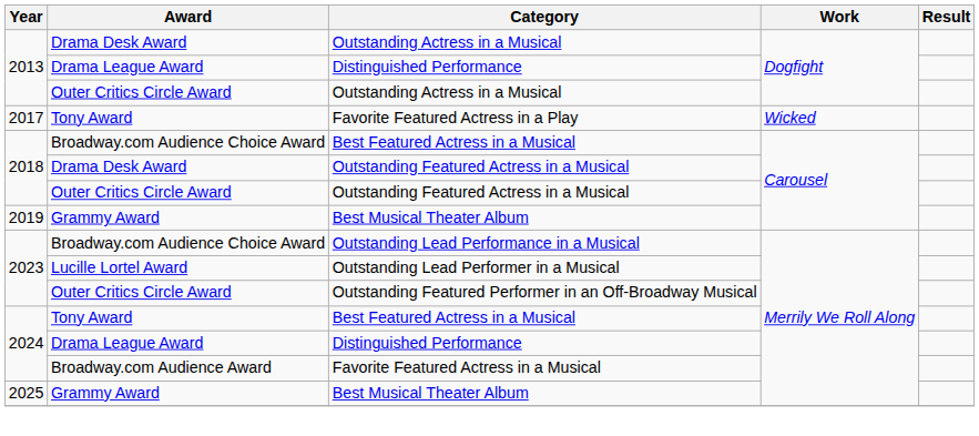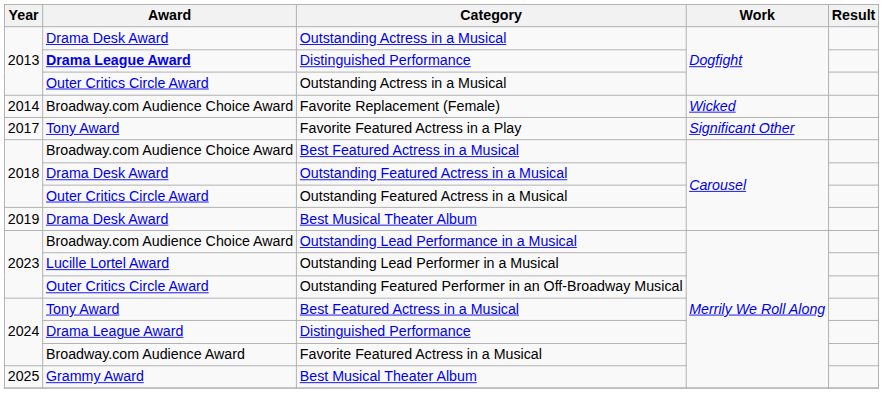 <table class="wikitable">
 <tr>
 <th>Year</th>
 <th>Award</th>
 <th>Category</th>
 <th>Work</th>
 <th>Result</th>
 </tr>
 <tr>
 <td rowspan="3">2013</td>
 <td><a href='#'>Drama Desk Award</a></td>
 <td><a href='#'>Outstanding Actress in a Musical</a></td>
 <td rowspan="3"><em><a href='#'>Dogfight</a></em></td>
 <td></td>
 </tr>
 <tr>
-<td><a href='#'>Drama League Award</a></td>
+<td><strong><a href='#'>Drama League Award</a></strong></td>
 <td><a href='#'>Distinguished Performance</a></td>
 <td></td>
 </tr>
 <tr>
 <td><a href='#'>Outer Critics Circle Award</a></td>
 <td>Outstanding Actress in a Musical</td>
 <td></td>
 </tr>
 <tr>
+<td>2014</td>
+<td>Broadway.com Audience Choice Award</td>
+<td>Favorite Replacement (Female)</td>
+<td><em><a href='#'>Wicked</a></em></td>
+<td></td>
+</tr>
+<tr>
 <td>2017</td>
 <td><a href='#'>Tony Award</a></td>
 <td>Favorite Featured Actress in a Play</td>
-<td><em><a href='#'>Wicked</a></em></td>
+<td><em><a href='#'>Significant Other</a></em></td>
 <td></td>
 </tr>
 <tr>
 <td rowspan="3">2018</td>
 <td>Broadway.com Audience Choice Award</td>
 <td><a href='#'>Best Featured Actress in a Musical</a></td>
 <td rowspan="4"><em><a href='#'>Carousel</a></em></td>
 <td></td>
 </tr>
 <tr>
 <td><a href='#'>Drama Desk Award</a></td>
 <td><a href='#'>Outstanding Featured Actress in a Musical</a></td>
 <td></td>
 </tr>
 <tr>
 <td><a href='#'>Outer Critics Circle Award</a></td>
 <td>Outstanding Featured Actress in a Musical</td>
 <td></td>
 </tr>
 <tr>
 <td>2019</td>
-<td><a href='#'>Grammy Award</a></td>
+<td><a href='#'>Drama Desk Award</a></td>
 <td><a href='#'>Best Musical Theater Album</a></td>
 <td></td>
 </tr>
 <tr>
 <td rowspan="3">2023</td>
 <td>Broadway.com Audience Choice Award</td>
 <td><a href='#'>Outstanding Lead Performance in a Musical</a></td>
 <td rowspan="7"><em><a href='#'>Merrily We Roll Along</a></em></td>
 <td></td>
 </tr>
 <tr>
 <td><a href='#'>Lucille Lortel Award</a></td>
 <td>Outstanding Lead Performer in a Musical</td>
 <td></td>
 </tr>
 <tr>
 <td><a href='#'>Outer Critics Circle Award</a></td>
 <td>Outstanding Featured Performer in an Off-Broadway Musical</td>
 <td></td>
 </tr>
 <tr>
 <td rowspan="3">2024</td>
 <td><a href='#'>Tony Award</a></td>
 <td><a href='#'>Best Featured Actress in a Musical</a></td>
 <td></td>
 </tr>
 <tr>
 <td><a href='#'>Drama League Award</a></td>
 <td><a href='#'>Distinguished Performance</a></td>
 <td></td>
 </tr>
 <tr>
 <td>Broadway.com Audience Award</td>
 <td>Favorite Featured Actress in a Musical</td>
 <td></td>
 </tr>
 <tr>
 <td>2025</td>
 <td><a href='#'>Grammy Award</a></td>
 <td><a href='#'>Best Musical Theater Album</a></td>
 <td></td>
 </tr>
 <tr>
 </tr>
 </table>
